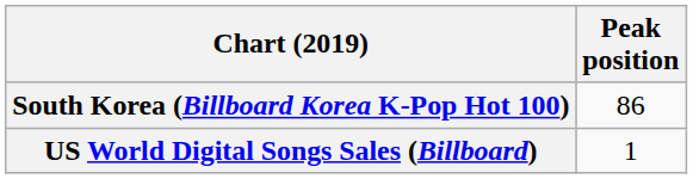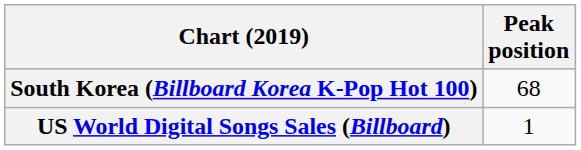 <table class="wikitable sortable plainrowheaders" style="text-align:center">
 <tr>
 <th scope="col">Chart (2019)</th>
 <th scope="col">Peak<br>position</th>
 </tr>
 <tr>
 <th scope="row">South Korea (<a href='#'><em>Billboard Korea</em> K-Pop Hot 100</a>)</th>
-<td>86</td>
+<td>68</td>
 </tr>
 <tr>
 <th scope="row">US <a href='#'>World Digital Songs Sales</a> (<em><a href='#'>Billboard</a></em>)</th>
 <td>1</td>
 </tr>
 </table>
